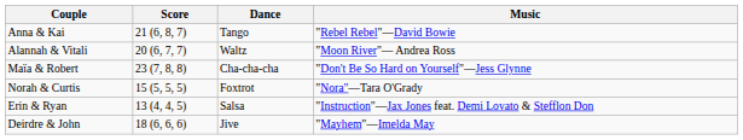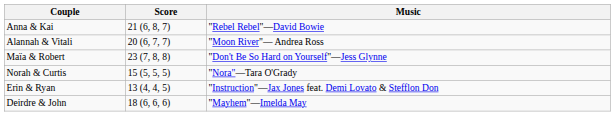 <table class="wikitable" style="width:80%;">
 <tr>
 <th>Couple</th>
 <th>Score</th>
-<th>Dance</th>
 <th>Music</th>
 </tr>
 <tr>
 <td>Anna & Kai</td>
 <td>21 (6, 8, 7)</td>
-<td>Tango</td>
 <td>"<a href='#'>Rebel Rebel</a>"—<a href='#'>David Bowie</a></td>
 </tr>
 <tr>
 <td>Alannah & Vitali</td>
 <td>20 (6, 7, 7)</td>
-<td>Waltz</td>
 <td>"<a href='#'>Moon River</a>"— Andrea Ross</td>
 </tr>
 <tr>
 <td>Maïa & Robert</td>
 <td>23 (7, 8, 8)</td>
-<td>Cha-cha-cha</td>
 <td>"<a href='#'>Don't Be So Hard on Yourself</a>"—<a href='#'>Jess Glynne</a></td>
 </tr>
 <tr>
 <td>Norah & Curtis</td>
 <td>15 (5, 5, 5)</td>
-<td>Foxtrot</td>
 <td>"<a href='#'>Nora"</a>—Tara O'Grady</td>
 </tr>
 <tr>
 <td>Erin & Ryan</td>
 <td>13 (4, 4, 5)</td>
-<td>Salsa</td>
 <td>"<a href='#'>Instruction</a>"—<a href='#'>Jax Jones</a> feat. <a href='#'>Demi Lovato</a> & <a href='#'>Stefflon Don</a></td>
 </tr>
 <tr>
 <td>Deirdre & John</td>
 <td>18 (6, 6, 6)</td>
-<td>Jive</td>
 <td>"<a href='#'>Mayhem</a>"—<a href='#'>Imelda May</a></td>
 </tr>
 </table>
